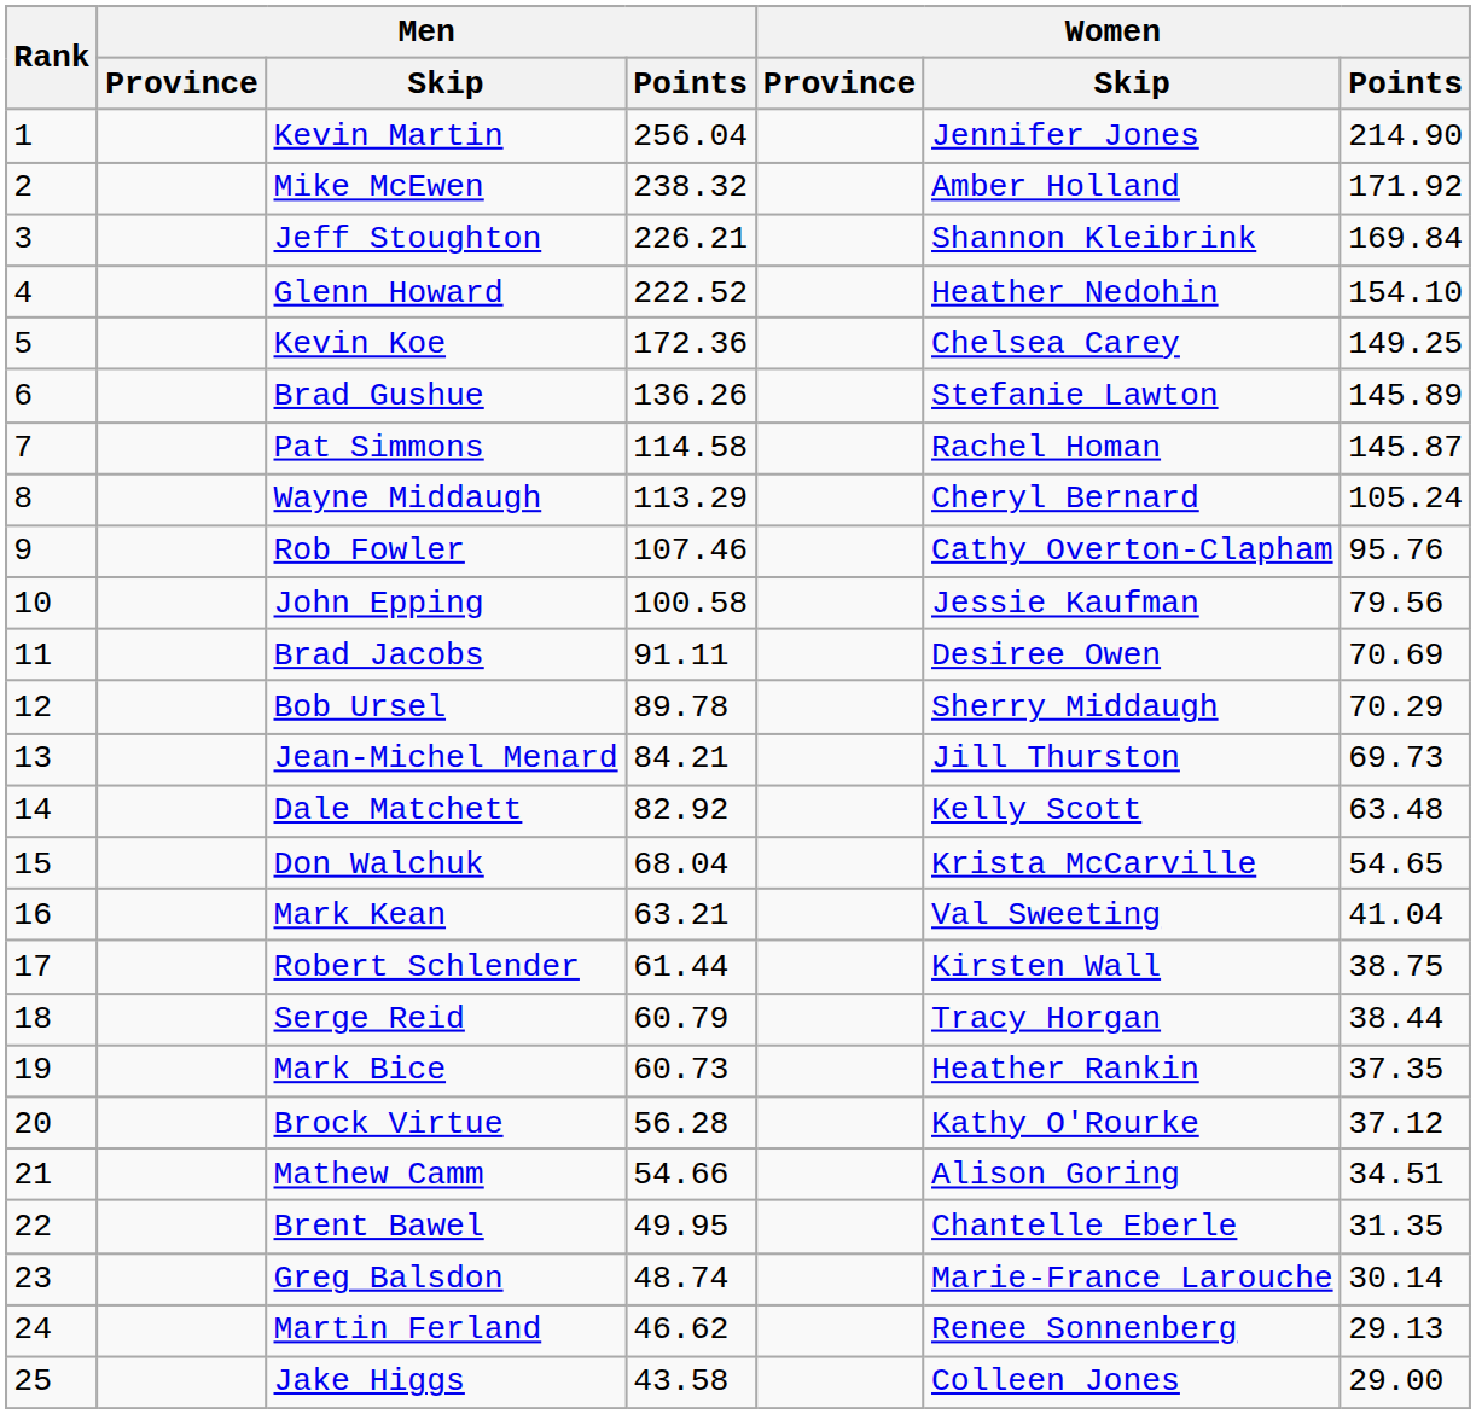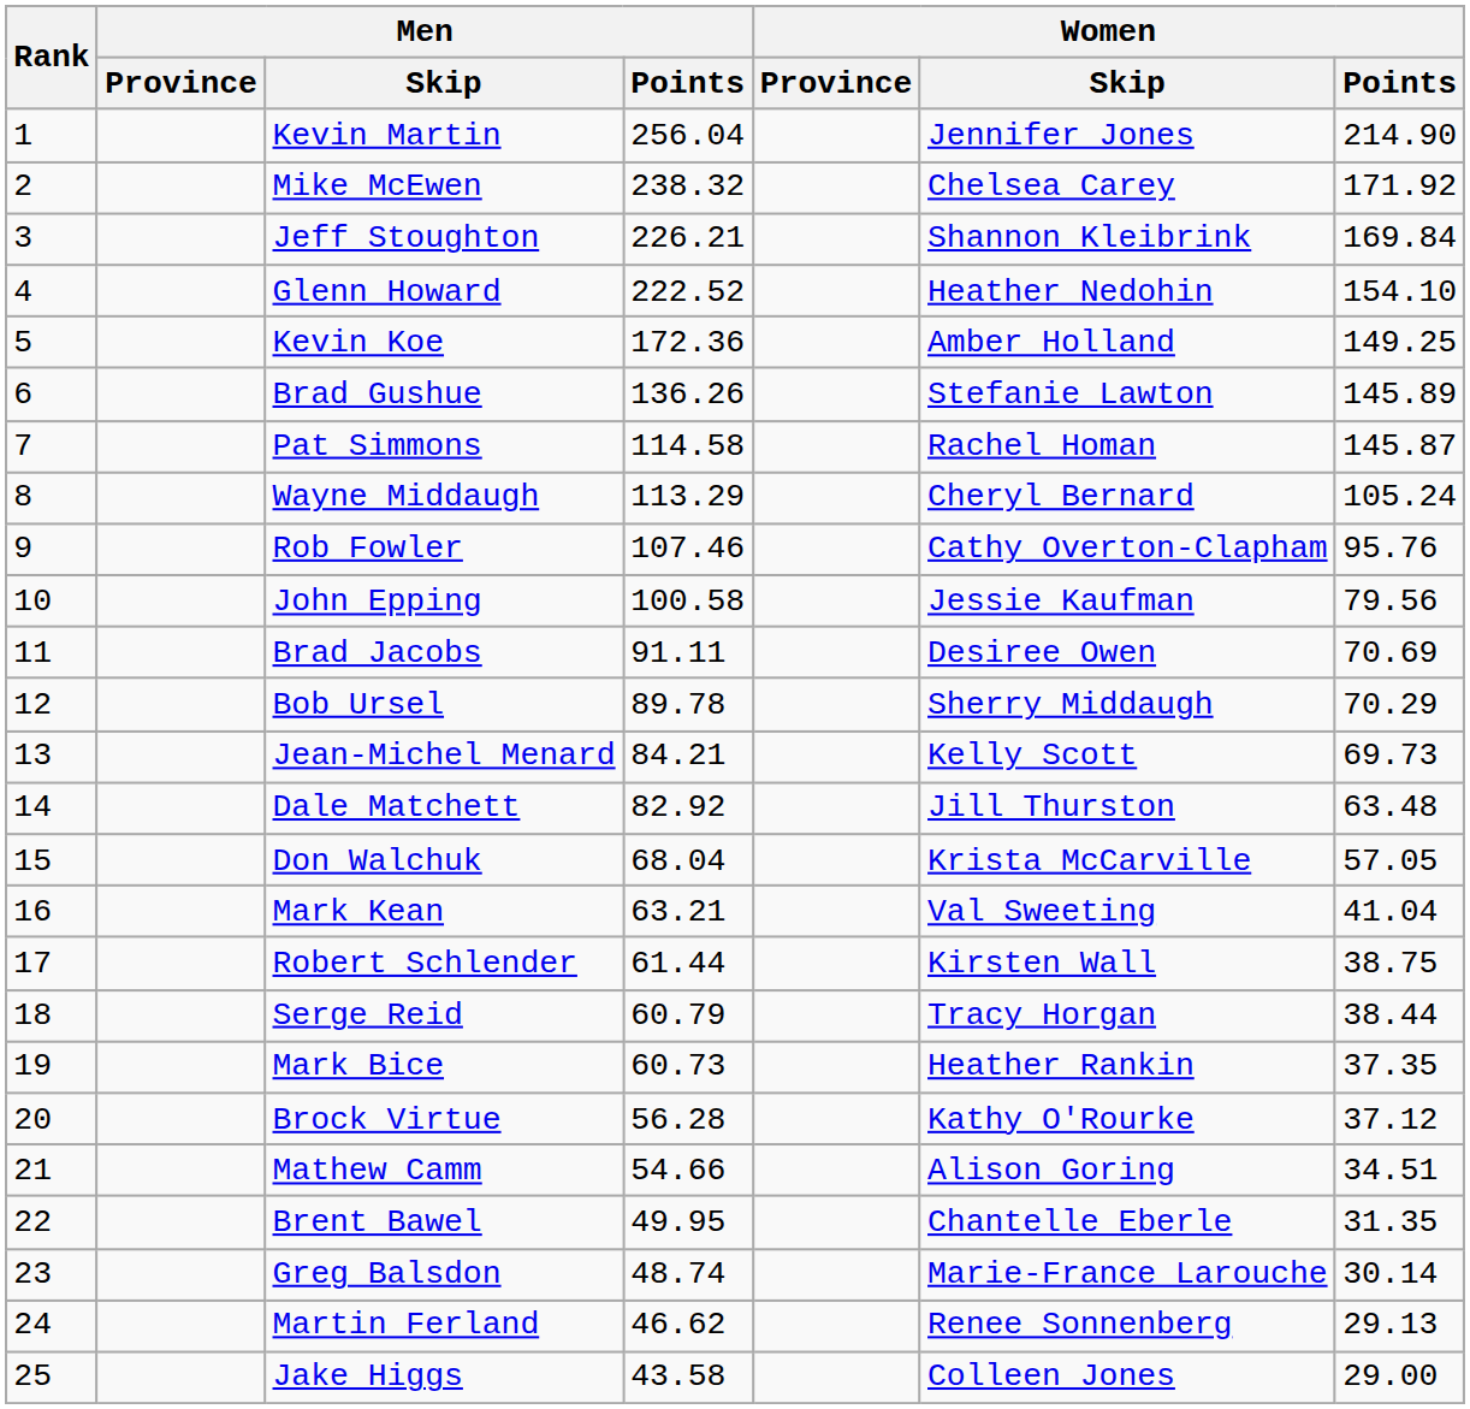 <table class="wikitable">
 <tr>
 <th rowspan="2">Rank</th>
 <th colspan="3">Men</th>
 <th colspan="3">Women</th>
 </tr>
 <tr>
 <th>Province</th>
 <th>Skip</th>
 <th>Points</th>
 <th>Province</th>
 <th>Skip</th>
 <th>Points</th>
 </tr>
 <tr>
 <td>1</td>
 <td></td>
 <td><a href='#'>Kevin Martin</a></td>
 <td>256.04</td>
 <td></td>
 <td><a href='#'>Jennifer Jones</a></td>
 <td>214.90</td>
 </tr>
 <tr>
 <td>2</td>
 <td></td>
 <td><a href='#'>Mike McEwen</a></td>
 <td>238.32</td>
 <td></td>
-<td><a href='#'>Amber Holland</a></td>
+<td><a href='#'>Chelsea Carey</a></td>
 <td>171.92</td>
 </tr>
 <tr>
 <td>3</td>
 <td></td>
 <td><a href='#'>Jeff Stoughton</a></td>
 <td>226.21</td>
 <td></td>
 <td><a href='#'>Shannon Kleibrink</a></td>
 <td>169.84</td>
 </tr>
 <tr>
 <td>4</td>
 <td></td>
 <td><a href='#'>Glenn Howard</a></td>
 <td>222.52</td>
 <td></td>
 <td><a href='#'>Heather Nedohin</a></td>
 <td>154.10</td>
 </tr>
 <tr>
 <td>5</td>
 <td></td>
 <td><a href='#'>Kevin Koe</a></td>
 <td>172.36</td>
 <td></td>
-<td><a href='#'>Chelsea Carey</a></td>
+<td><a href='#'>Amber Holland</a></td>
 <td>149.25</td>
 </tr>
 <tr>
 <td>6</td>
 <td></td>
 <td><a href='#'>Brad Gushue</a></td>
 <td>136.26</td>
 <td></td>
 <td><a href='#'>Stefanie Lawton</a></td>
 <td>145.89</td>
 </tr>
 <tr>
 <td>7</td>
 <td></td>
 <td><a href='#'>Pat Simmons</a></td>
 <td>114.58</td>
 <td></td>
 <td><a href='#'>Rachel Homan</a></td>
 <td>145.87</td>
 </tr>
 <tr>
 <td>8</td>
 <td></td>
 <td><a href='#'>Wayne Middaugh</a></td>
 <td>113.29</td>
 <td></td>
 <td><a href='#'>Cheryl Bernard</a></td>
 <td>105.24</td>
 </tr>
 <tr>
 <td>9</td>
 <td></td>
 <td><a href='#'>Rob Fowler</a></td>
 <td>107.46</td>
 <td></td>
 <td><a href='#'>Cathy Overton-Clapham</a></td>
 <td>95.76</td>
 </tr>
 <tr>
 <td>10</td>
 <td></td>
 <td><a href='#'>John Epping</a></td>
 <td>100.58</td>
 <td></td>
 <td><a href='#'>Jessie Kaufman</a></td>
 <td>79.56</td>
 </tr>
 <tr>
 <td>11</td>
 <td></td>
 <td><a href='#'>Brad Jacobs</a></td>
 <td>91.11</td>
 <td></td>
 <td><a href='#'>Desiree Owen</a></td>
 <td>70.69</td>
 </tr>
 <tr>
 <td>12</td>
 <td></td>
 <td><a href='#'>Bob Ursel</a></td>
 <td>89.78</td>
 <td></td>
 <td><a href='#'>Sherry Middaugh</a></td>
 <td>70.29</td>
 </tr>
 <tr>
 <td>13</td>
 <td></td>
 <td><a href='#'>Jean-Michel Menard</a></td>
 <td>84.21</td>
 <td></td>
-<td><a href='#'>Jill Thurston</a></td>
+<td><a href='#'>Kelly Scott</a></td>
 <td>69.73</td>
 </tr>
 <tr>
 <td>14</td>
 <td></td>
 <td><a href='#'>Dale Matchett</a></td>
 <td>82.92</td>
 <td></td>
-<td><a href='#'>Kelly Scott</a></td>
+<td><a href='#'>Jill Thurston</a></td>
 <td>63.48</td>
 </tr>
 <tr>
 <td>15</td>
 <td></td>
 <td><a href='#'>Don Walchuk</a></td>
 <td>68.04</td>
 <td></td>
 <td><a href='#'>Krista McCarville</a></td>
-<td>54.65</td>
+<td>57.05</td>
 </tr>
 <tr>
 <td>16</td>
 <td></td>
 <td><a href='#'>Mark Kean</a></td>
 <td>63.21</td>
 <td></td>
 <td><a href='#'>Val Sweeting</a></td>
 <td>41.04</td>
 </tr>
 <tr>
 <td>17</td>
 <td></td>
 <td><a href='#'>Robert Schlender</a></td>
 <td>61.44</td>
 <td></td>
 <td><a href='#'>Kirsten Wall</a></td>
 <td>38.75</td>
 </tr>
 <tr>
 <td>18</td>
 <td></td>
 <td><a href='#'>Serge Reid</a></td>
 <td>60.79</td>
 <td></td>
 <td><a href='#'>Tracy Horgan</a></td>
 <td>38.44</td>
 </tr>
 <tr>
 <td>19</td>
 <td></td>
 <td><a href='#'>Mark Bice</a></td>
 <td>60.73</td>
 <td></td>
 <td><a href='#'>Heather Rankin</a></td>
 <td>37.35</td>
 </tr>
 <tr>
 <td>20</td>
 <td></td>
 <td><a href='#'>Brock Virtue</a></td>
 <td>56.28</td>
 <td></td>
 <td><a href='#'>Kathy O'Rourke</a></td>
 <td>37.12</td>
 </tr>
 <tr>
 <td>21</td>
 <td></td>
 <td><a href='#'>Mathew Camm</a></td>
 <td>54.66</td>
 <td></td>
 <td><a href='#'>Alison Goring</a></td>
 <td>34.51</td>
 </tr>
 <tr>
 <td>22</td>
 <td></td>
 <td><a href='#'>Brent Bawel</a></td>
 <td>49.95</td>
 <td></td>
 <td><a href='#'>Chantelle Eberle</a></td>
 <td>31.35</td>
 </tr>
 <tr>
 <td>23</td>
 <td></td>
 <td><a href='#'>Greg Balsdon</a></td>
 <td>48.74</td>
 <td></td>
 <td><a href='#'>Marie-France Larouche</a></td>
 <td>30.14</td>
 </tr>
 <tr>
 <td>24</td>
 <td></td>
 <td><a href='#'>Martin Ferland</a></td>
 <td>46.62</td>
 <td></td>
 <td><a href='#'>Renee Sonnenberg</a></td>
 <td>29.13</td>
 </tr>
 <tr>
 <td>25</td>
 <td></td>
 <td><a href='#'>Jake Higgs</a></td>
 <td>43.58</td>
 <td></td>
 <td><a href='#'>Colleen Jones</a></td>
 <td>29.00</td>
 </tr>
 </table>
